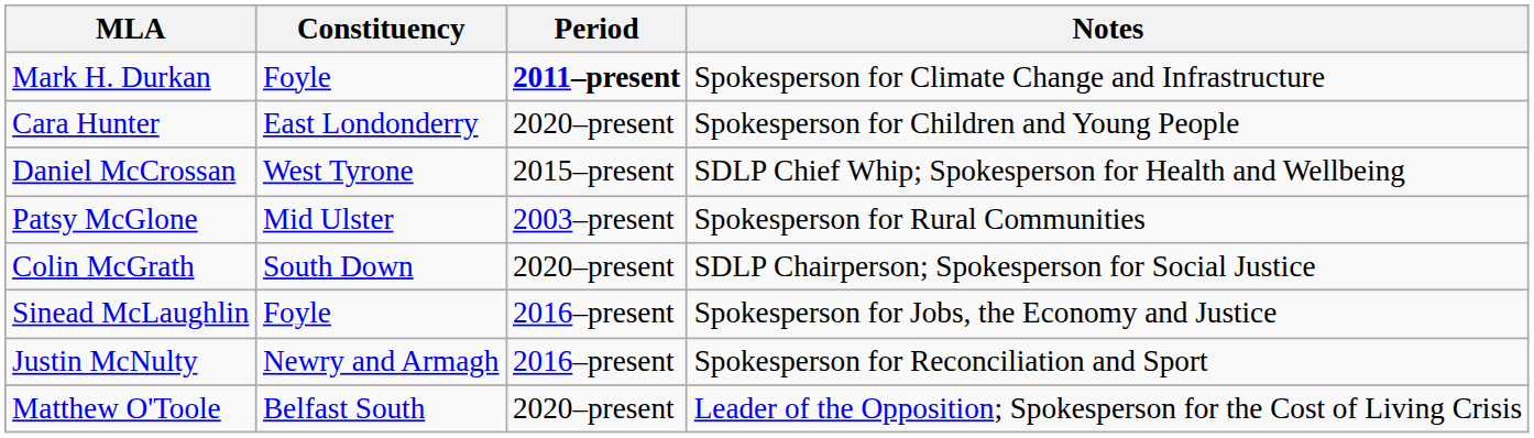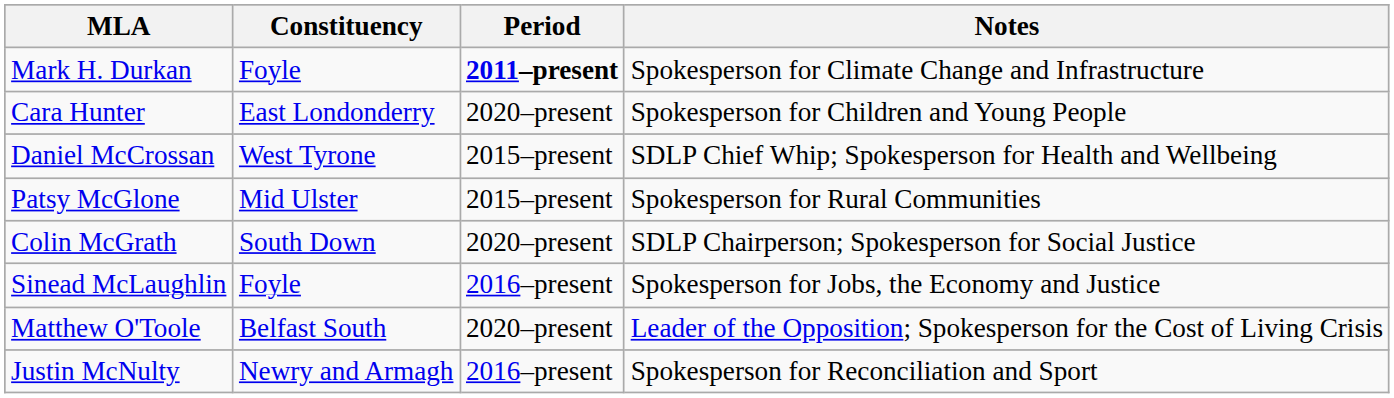 <table class="wikitable">
 <tr>
 <th>MLA</th>
 <th>Constituency</th>
 <th>Period</th>
 <th>Notes</th>
 </tr>
 <tr>
 <td><a href='#'>Mark H. Durkan</a></td>
 <td><a href='#'>Foyle</a></td>
 <td><strong><a href='#'>2011</a>–present</strong></td>
 <td>Spokesperson for Climate Change and Infrastructure</td>
 </tr>
 <tr>
 <td><a href='#'>Cara Hunter</a></td>
 <td><a href='#'>East Londonderry</a></td>
 <td>2020–present</td>
 <td>Spokesperson for Children and Young People</td>
 </tr>
 <tr>
 <td><a href='#'>Daniel McCrossan</a></td>
 <td><a href='#'>West Tyrone</a></td>
 <td>2015–present</td>
 <td>SDLP Chief Whip; Spokesperson for Health and Wellbeing</td>
 </tr>
 <tr>
 <td><a href='#'>Patsy McGlone</a></td>
 <td><a href='#'>Mid Ulster</a></td>
-<td><a href='#'>2003</a>–present</td>
+<td>2015–present</td>
 <td>Spokesperson for Rural Communities</td>
 </tr>
 <tr>
 <td><a href='#'>Colin McGrath</a></td>
 <td><a href='#'>South Down</a></td>
 <td>2020–present</td>
 <td>SDLP Chairperson; Spokesperson for Social Justice</td>
 </tr>
 <tr>
 <td><a href='#'>Sinead McLaughlin</a></td>
 <td><a href='#'>Foyle</a></td>
 <td><a href='#'>2016</a>–present</td>
 <td>Spokesperson for Jobs, the Economy and Justice</td>
 </tr>
 <tr>
+<td><a href='#'>Matthew O'Toole</a></td>
+<td><a href='#'>Belfast South</a></td>
+<td>2020–present</td>
+<td><a href='#'>Leader of the Opposition</a>; Spokesperson for the Cost of Living Crisis</td>
+</tr>
+<tr>
 <td><a href='#'>Justin McNulty</a></td>
 <td><a href='#'>Newry and Armagh</a></td>
 <td><a href='#'>2016</a>–present</td>
 <td>Spokesperson for Reconciliation and Sport</td>
 </tr>
-<tr>
-<td><a href='#'>Matthew O'Toole</a></td>
-<td><a href='#'>Belfast South</a></td>
-<td>2020–present</td>
-<td><a href='#'>Leader of the Opposition</a>; Spokesperson for the Cost of Living Crisis</td>
-</tr>
 </table>
